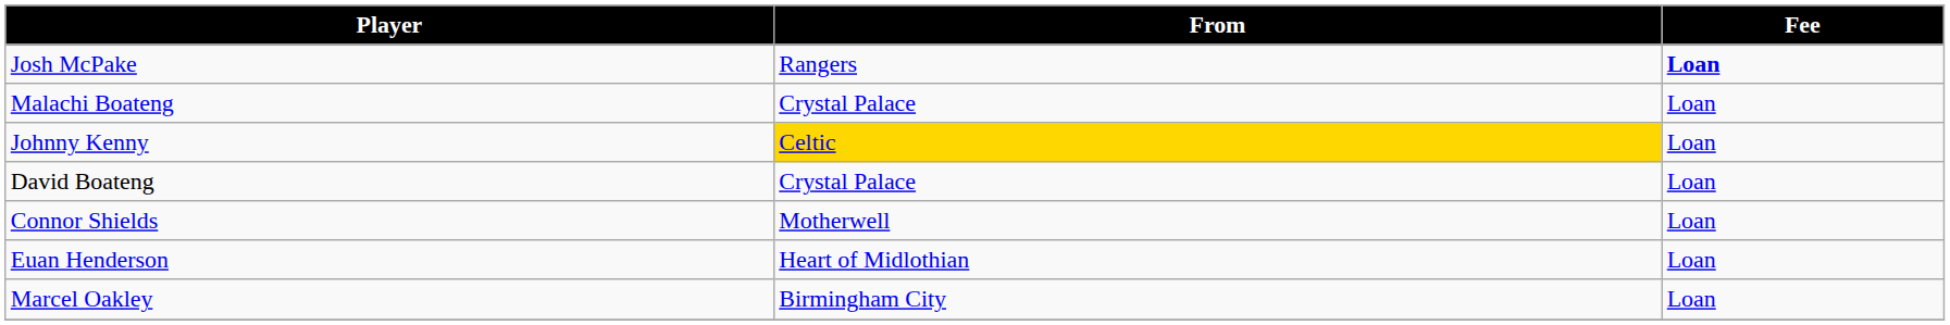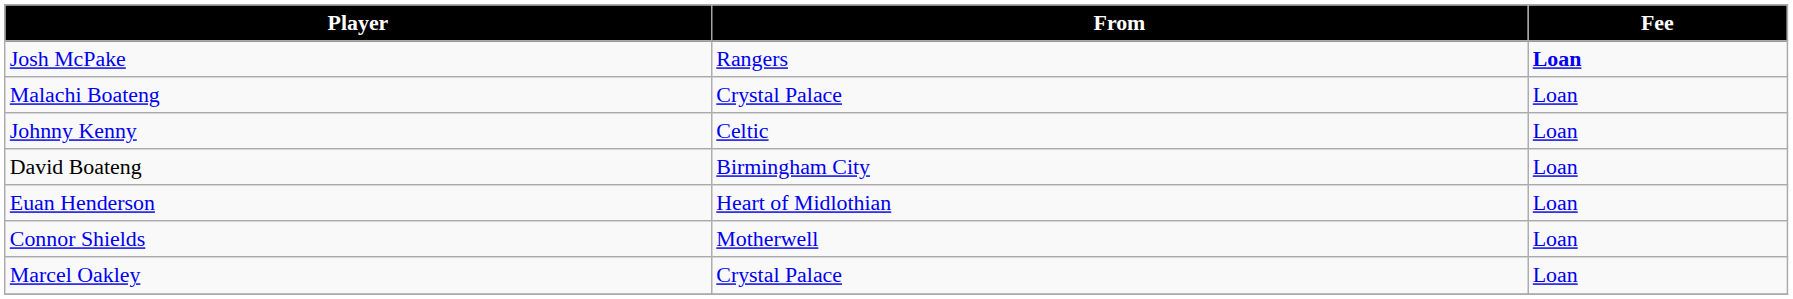 <table class="wikitable" style="text-align:left; font-size:95%;width:98%;">
 <tr>
 <th style="background:black; color:white;">Player</th>
 <th style="background:black; color:white;">From</th>
 <th style="background:black; color:white;">Fee</th>
 </tr>
 <tr>
 <td> <a href='#'>Josh McPake</a></td>
 <td> <a href='#'>Rangers</a></td>
 <td><strong><a href='#'>Loan</a></strong></td>
 </tr>
 <tr>
 <td> <a href='#'>Malachi Boateng</a></td>
 <td> <a href='#'>Crystal Palace</a></td>
 <td><a href='#'>Loan</a></td>
 </tr>
 <tr>
 <td> <a href='#'>Johnny Kenny</a></td>
-<td style="background: gold;"> <a href='#'>Celtic</a></td>
+<td> <a href='#'>Celtic</a></td>
 <td><a href='#'>Loan</a></td>
 </tr>
 <tr>
 <td> David Boateng</td>
-<td> <a href='#'>Crystal Palace</a></td>
+<td> <a href='#'>Birmingham City</a></td>
+<td><a href='#'>Loan</a></td>
+</tr>
+<tr>
+<td> <a href='#'>Euan Henderson</a></td>
+<td> <a href='#'>Heart of Midlothian</a></td>
 <td><a href='#'>Loan</a></td>
 </tr>
 <tr>
 <td> <a href='#'>Connor Shields</a></td>
 <td> <a href='#'>Motherwell</a></td>
 <td><a href='#'>Loan</a></td>
 </tr>
 <tr>
-<td> <a href='#'>Euan Henderson</a></td>
-<td> <a href='#'>Heart of Midlothian</a></td>
-<td><a href='#'>Loan</a></td>
-</tr>
-<tr>
 <td> <a href='#'>Marcel Oakley</a></td>
-<td> <a href='#'>Birmingham City</a></td>
+<td> <a href='#'>Crystal Palace</a></td>
 <td><a href='#'>Loan</a></td>
 </tr>
 <tr>
 </tr>
 </table>
